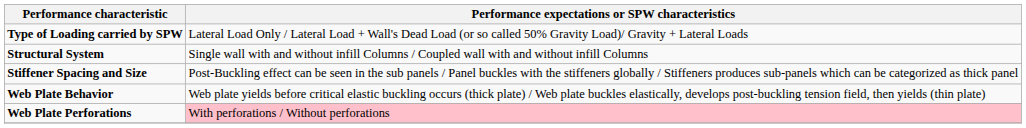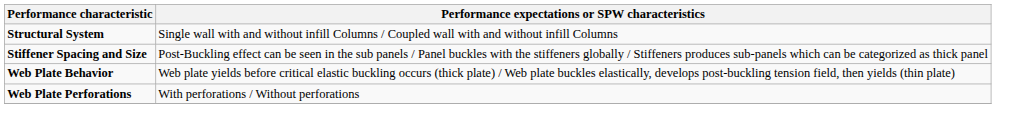 <table class="wikitable">
 <tr>
 <th>Performance characteristic</th>
 <th>Performance expectations or SPW characteristics</th>
-</tr>
-<tr>
-<td><strong>Type of Loading carried by SPW</strong></td>
-<td>Lateral Load Only / Lateral Load + Wall's Dead Load (or so called 50% Gravity Load)/ Gravity + Lateral Loads</td>
 </tr>
 <tr>
 <td><strong>Structural System</strong></td>
 <td>Single wall with and without infill Columns / Coupled wall with and without infill Columns</td>
 </tr>
 <tr>
 <td><strong>Stiffener Spacing and Size</strong></td>
 <td>Post-Buckling effect can be seen in the sub panels / Panel buckles with the stiffeners globally / Stiffeners produces sub-panels which can be categorized as thick panel</td>
 </tr>
 <tr>
 <td><strong>Web Plate Behavior</strong></td>
 <td>Web plate yields before critical elastic buckling occurs (thick plate) / Web plate buckles elastically, develops post-buckling tension field, then yields (thin plate)</td>
 </tr>
 <tr>
 <td><strong>Web Plate Perforations</strong></td>
-<td style="background: pink;">With perforations / Without perforations</td>
+<td>With perforations / Without perforations</td>
 </tr>
 <tr>
 </tr>
 </table>
